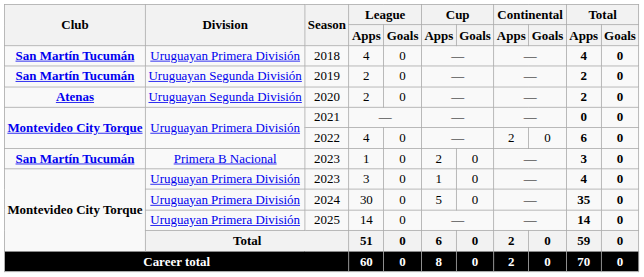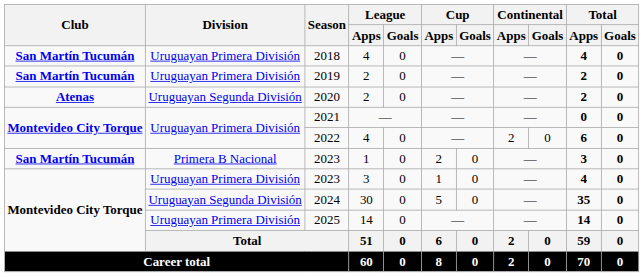 <table class="wikitable center" style="text-align:center">
 <tr>
 <th rowspan="2">Club</th>
 <th rowspan="2">Division</th>
 <th rowspan="2">Season</th>
 <th colspan="2">League</th>
 <th colspan="2">Cup</th>
 <th colspan="2">Continental</th>
 <th colspan="2">Total</th>
 </tr>
 <tr>
 <th>Apps</th>
 <th>Goals</th>
 <th>Apps</th>
 <th>Goals</th>
 <th>Apps</th>
 <th>Goals</th>
 <th>Apps</th>
 <th>Goals</th>
 </tr>
 <tr>
 <td><strong><a href='#'>San Martín Tucumán</a></strong></td>
 <td><a href='#'>Uruguayan Primera División</a></td>
 <td>2018</td>
 <td>4</td>
 <td>0</td>
 <td colspan="2">—</td>
 <td colspan="2">—</td>
 <td><strong>4</strong></td>
 <td><strong>0</strong></td>
 </tr>
 <tr>
 <td><strong><a href='#'>San Martín Tucumán</a></strong></td>
-<td><a href='#'>Uruguayan Segunda División</a></td>
+<td><a href='#'>Uruguayan Primera División</a></td>
 <td>2019</td>
 <td>2</td>
 <td>0</td>
 <td colspan="2">—</td>
 <td colspan="2">—</td>
 <td><strong>2</strong></td>
 <td><strong>0</strong></td>
 </tr>
 <tr>
 <td><strong><a href='#'>Atenas</a></strong></td>
 <td><a href='#'>Uruguayan Segunda División</a></td>
 <td>2020</td>
 <td>2</td>
 <td>0</td>
 <td colspan="2">—</td>
 <td colspan="2">—</td>
 <td><strong>2</strong></td>
 <td><strong>0</strong></td>
 </tr>
 <tr>
 <td rowspan="2"><strong><a href='#'>Montevideo City Torque</a></strong></td>
 <td rowspan="2"><a href='#'>Uruguayan Primera División</a></td>
 <td>2021</td>
 <td colspan="2">—</td>
 <td colspan="2">—</td>
 <td colspan="2">—</td>
 <td><strong>0</strong></td>
 <td><strong>0</strong></td>
 </tr>
 <tr>
 <td>2022</td>
 <td>4</td>
 <td>0</td>
 <td colspan="2">—</td>
 <td>2</td>
 <td>0</td>
 <td><strong>6</strong></td>
 <td><strong>0</strong></td>
 </tr>
 <tr>
 <td><strong><a href='#'>San Martín Tucumán</a></strong></td>
 <td><a href='#'>Primera B Nacional</a></td>
 <td>2023</td>
 <td>1</td>
 <td>0</td>
 <td>2</td>
 <td>0</td>
 <td colspan="2">—</td>
 <td><strong>3</strong></td>
 <td><strong>0</strong></td>
 </tr>
 <tr>
 <td rowspan="4"><strong>Montevideo City Torque</strong></td>
 <td><a href='#'>Uruguayan Primera División</a></td>
 <td>2023</td>
 <td>3</td>
 <td>0</td>
 <td>1</td>
 <td>0</td>
 <td colspan="2">—</td>
 <td><strong>4</strong></td>
 <td><strong>0</strong></td>
 </tr>
 <tr>
-<td><a href='#'>Uruguayan Primera División</a></td>
+<td><a href='#'>Uruguayan Segunda División</a></td>
 <td>2024</td>
 <td>30</td>
 <td>0</td>
 <td>5</td>
 <td>0</td>
 <td colspan="2">—</td>
 <td><strong>35</strong></td>
 <td><strong>0</strong></td>
 </tr>
 <tr>
 <td><a href='#'>Uruguayan Primera División</a></td>
 <td>2025</td>
 <td>14</td>
 <td>0</td>
 <td colspan="2">—</td>
 <td colspan="2">—</td>
 <td><strong>14</strong></td>
 <td><strong>0</strong></td>
 </tr>
 <tr>
 <th colspan="2">Total</th>
 <th>51</th>
 <th>0</th>
 <th>6</th>
 <th>0</th>
 <th>2</th>
 <th>0</th>
 <th>59</th>
 <th>0</th>
 </tr>
 <tr style="color: white; font-weight: bold; background: #000">
 <td colspan="3" valign="center">Career total</td>
 <td>60</td>
 <td>0</td>
 <td>8</td>
 <td>0</td>
 <td>2</td>
 <td>0</td>
 <td>70</td>
 <td>0</td>
 </tr>
 </table>
